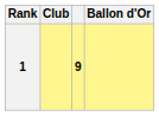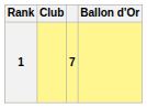 <table class="wikitable sortable">
 <tr>
 <th scope="col">Rank</th>
 <th scope="col">Club</th>
 <th scope="col"></th>
 <th scope="col" class="unsortable">Ballon d'Or</th>
 </tr>
 <tr style="background-color:#FFF68F">
 <th scope="row">1</th>
 <td></td>
-<td align="center"><strong>9</strong></td>
+<td align="center"><strong>7</strong></td>
 <td><br><br><br><br><br><br></td>
 </tr>
 </table>
